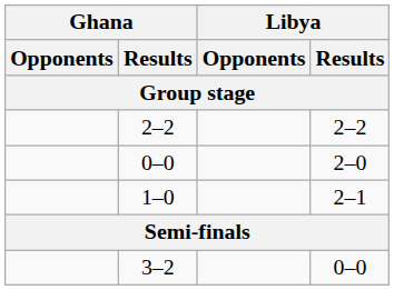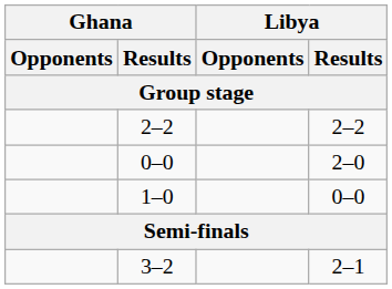 <table class="wikitable">
 <tr>
 <th colspan=2>Ghana</th>
 <th colspan=2>Libya</th>
 </tr>
 <tr>
 <th>Opponents</th>
 <th>Results</th>
 <th>Opponents</th>
 <th>Results</th>
 </tr>
 <tr>
 <th colspan=4>Group stage</th>
 </tr>
 <tr>
 <td></td>
 <td align=center>2–2</td>
 <td></td>
 <td align=center>2–2</td>
 </tr>
 <tr>
 <td></td>
 <td align=center>0–0</td>
 <td></td>
 <td align=center>2–0</td>
 </tr>
 <tr>
 <td></td>
 <td align=center>1–0</td>
 <td></td>
-<td align=center>2–1</td>
+<td align=center>0–0</td>
 </tr>
 <tr>
 <th colspan=4>Semi-finals</th>
 </tr>
 <tr>
 <td></td>
 <td align=center>3–2 </td>
 <td></td>
-<td align=center>0–0</td>
+<td align=center>2–1</td>
 </tr>
 </table>
